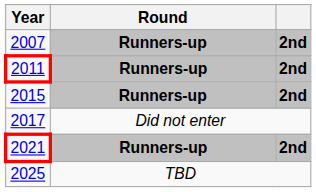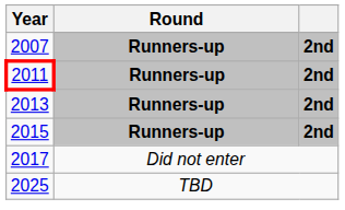 <table class="wikitable" style="text-align: center; font-size:90%">
 <tr>
 <th>Year</th>
 <th style="width:200px">Round</th>
 <th></th>
 </tr>
 <tr>
 <td><a href='#'>2007</a></td>
 <td bgcolor=Silver><strong>Runners-up</strong></td>
 <td bgcolor=Silver><strong>2nd</strong></td>
 </tr>
 <tr>
 <td style="border: 3px solid red"><a href='#'>2011</a></td>
 <td bgcolor=Silver><strong>Runners-up</strong></td>
 <td bgcolor=Silver><strong>2nd</strong></td>
 </tr>
 <tr>
+<td><a href='#'>2013</a></td>
+<td bgcolor=Silver><strong>Runners-up</strong></td>
+<td bgcolor=Silver><strong>2nd</strong></td>
+</tr>
+<tr>
 <td><a href='#'>2015</a></td>
 <td bgcolor=Silver><strong>Runners-up</strong></td>
 <td bgcolor=Silver><strong>2nd</strong></td>
 </tr>
 <tr>
 <td><a href='#'>2017</a></td>
 <td colspan="2"><em>Did not enter</em></td>
 </tr>
 <tr>
-<td style="border: 3px solid red"><a href='#'>2021</a></td>
-<td bgcolor=Silver><strong>Runners-up</strong></td>
-<td bgcolor=Silver><strong>2nd</strong></td>
-</tr>
-<tr>
 <td><a href='#'>2025</a></td>
 <td colspan="2"><em>TBD</em></td>
 </tr>
 </table>
